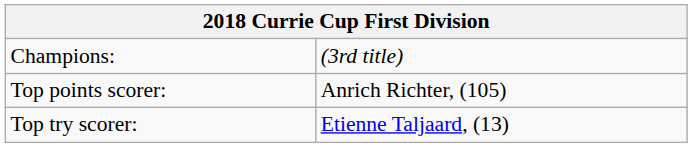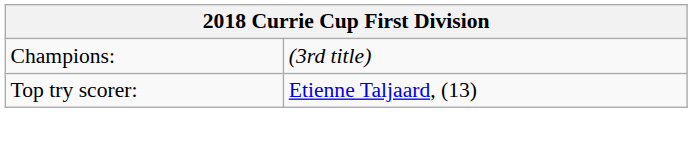 <table class="wikitable" style="text-align:left; font-size:100%; width:40%; margin:1em auto 1em auto;">
 <tr>
 <th colspan=2>2018 Currie Cup First Division</th>
 </tr>
 <tr>
 <td>Champions:</td>
 <td> <em>(3rd title)</em></td>
 </tr>
 <tr>
-<td>Top points scorer:</td>
-<td>Anrich Richter,  (105)</td>
-</tr>
-<tr>
 <td>Top try scorer:</td>
 <td><a href='#'>Etienne Taljaard</a>,  (13)</td>
 </tr>
 </table>
